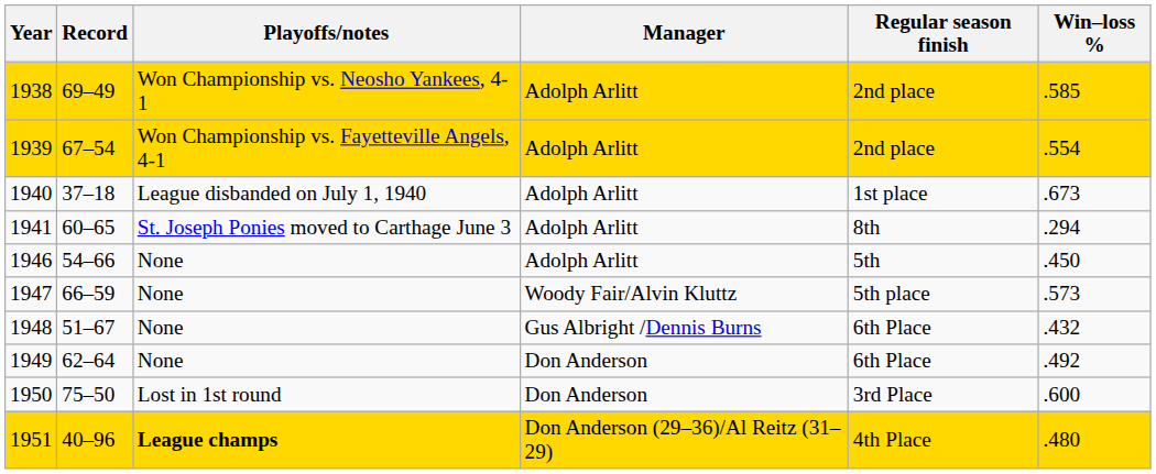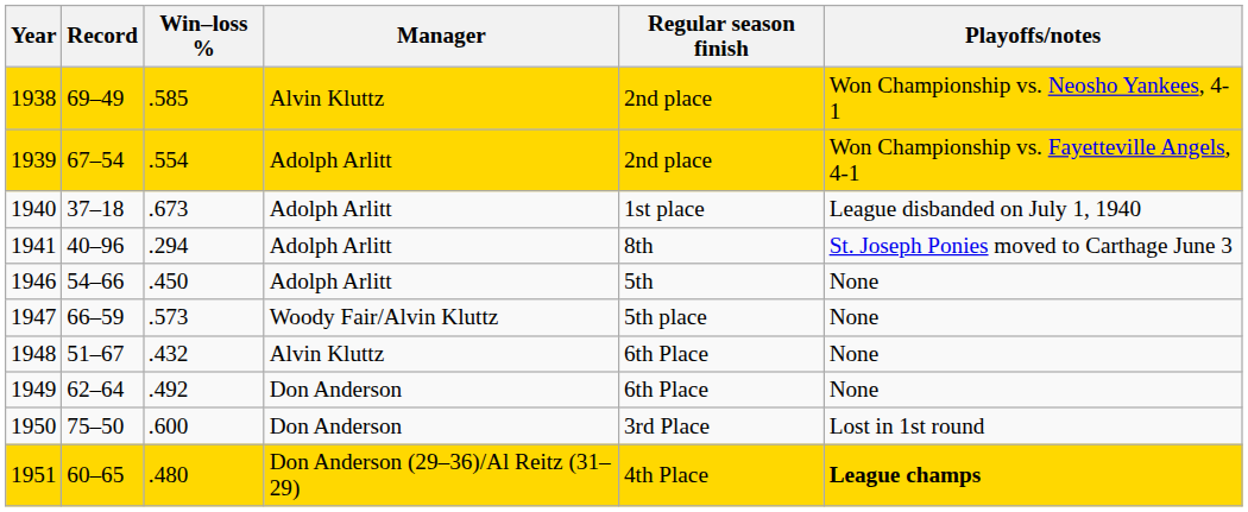 <table class="wikitable">
 <tr>
 <th>Year</th>
 <th>Record</th>
-<th>Playoffs/notes</th>
+<th>Win–loss %</th>
 <th>Manager</th>
 <th>Regular season finish</th>
-<th>Win–loss %</th>
+<th>Playoffs/notes</th>
 </tr>
 <tr bgcolor="#FFD800">
 <td>1938</td>
 <td>69–49</td>
+<td>.585</td>
+<td>Alvin Kluttz</td>
+<td>2nd place</td>
 <td>Won Championship vs. <a href='#'>Neosho Yankees</a>, 4-1</td>
-<td>Adolph Arlitt</td>
-<td>2nd place</td>
-<td>.585</td>
 </tr>
 <tr bgcolor="#FFD800">
 <td>1939</td>
 <td>67–54</td>
-<td>Won Championship vs. <a href='#'>Fayetteville Angels</a>, 4-1</td>
+<td>.554</td>
 <td>Adolph Arlitt</td>
 <td>2nd place</td>
-<td>.554</td>
+<td>Won Championship vs. <a href='#'>Fayetteville Angels</a>, 4-1</td>
 </tr>
 <tr>
 <td>1940</td>
 <td>37–18</td>
-<td>League disbanded on July 1, 1940</td>
+<td>.673</td>
 <td>Adolph Arlitt</td>
 <td>1st place</td>
-<td>.673</td>
+<td>League disbanded on July 1, 1940</td>
 </tr>
 <tr>
 <td>1941</td>
-<td>60–65</td>
-<td><a href='#'>St. Joseph Ponies</a> moved to Carthage June 3</td>
+<td>40–96</td>
+<td>.294</td>
 <td>Adolph Arlitt</td>
 <td>8th</td>
-<td>.294</td>
+<td><a href='#'>St. Joseph Ponies</a> moved to Carthage June 3</td>
 </tr>
 <tr>
 <td>1946</td>
 <td>54–66</td>
-<td>None</td>
+<td>.450</td>
 <td>Adolph Arlitt</td>
 <td>5th</td>
-<td>.450</td>
+<td>None</td>
 </tr>
 <tr>
 <td>1947</td>
 <td>66–59</td>
-<td>None</td>
+<td>.573</td>
 <td>Woody Fair/Alvin Kluttz</td>
 <td>5th place</td>
-<td>.573</td>
+<td>None</td>
 </tr>
 <tr>
 <td>1948</td>
 <td>51–67</td>
+<td>.432</td>
+<td>Alvin Kluttz</td>
+<td>6th Place</td>
 <td>None</td>
-<td>Gus Albright /<a href='#'>Dennis Burns</a></td>
-<td>6th Place</td>
-<td>.432</td>
 </tr>
 <tr>
 <td>1949</td>
 <td>62–64</td>
-<td>None</td>
+<td>.492</td>
 <td>Don Anderson</td>
 <td>6th Place</td>
-<td>.492</td>
+<td>None</td>
 </tr>
 <tr>
 <td>1950</td>
 <td>75–50</td>
-<td>Lost in 1st round</td>
+<td>.600</td>
 <td>Don Anderson</td>
 <td>3rd Place</td>
-<td>.600</td>
+<td>Lost in 1st round</td>
 </tr>
 <tr bgcolor="#FFD800">
 <td>1951</td>
-<td>40–96</td>
-<td><strong>League champs</strong></td>
+<td>60–65</td>
+<td>.480</td>
 <td>Don Anderson (29–36)/Al Reitz (31–29)</td>
 <td>4th Place</td>
-<td>.480</td>
+<td><strong>League champs</strong></td>
 </tr>
 </table>
